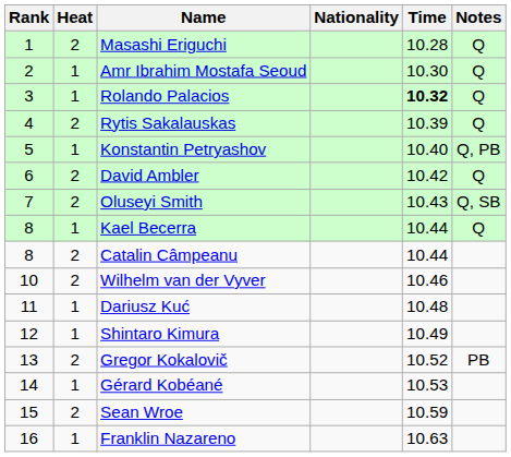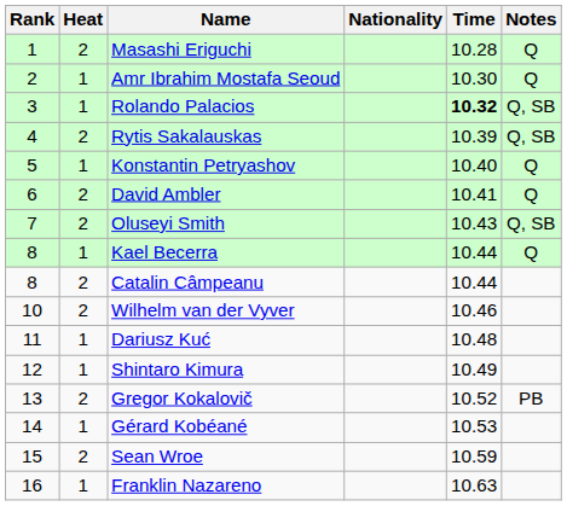 <table class="wikitable sortable" style="text-align:center">
 <tr>
 <th>Rank</th>
 <th>Heat</th>
 <th>Name</th>
 <th>Nationality</th>
 <th>Time</th>
 <th>Notes</th>
 </tr>
 <tr bgcolor=ccffcc>
 <td>1</td>
 <td>2</td>
 <td align=left><a href='#'>Masashi Eriguchi</a></td>
 <td align=left></td>
 <td>10.28</td>
 <td>Q</td>
 </tr>
 <tr bgcolor=ccffcc>
 <td>2</td>
 <td>1</td>
 <td align=left><a href='#'>Amr Ibrahim Mostafa Seoud</a></td>
 <td align=left></td>
 <td>10.30</td>
 <td>Q</td>
 </tr>
 <tr bgcolor=ccffcc>
 <td>3</td>
 <td>1</td>
 <td align=left><a href='#'>Rolando Palacios</a></td>
 <td align=left></td>
 <td><strong>10.32</strong></td>
-<td>Q</td>
+<td>Q, SB</td>
 </tr>
 <tr bgcolor=ccffcc>
 <td>4</td>
 <td>2</td>
 <td align=left><a href='#'>Rytis Sakalauskas</a></td>
 <td align=left></td>
 <td>10.39</td>
-<td>Q</td>
+<td>Q, SB</td>
 </tr>
 <tr bgcolor=ccffcc>
 <td>5</td>
 <td>1</td>
 <td align=left><a href='#'>Konstantin Petryashov</a></td>
 <td align=left></td>
 <td>10.40</td>
-<td>Q, PB</td>
+<td>Q</td>
 </tr>
 <tr bgcolor=ccffcc>
 <td>6</td>
 <td>2</td>
 <td align=left><a href='#'>David Ambler</a></td>
 <td align=left></td>
-<td>10.42</td>
+<td>10.41</td>
 <td>Q</td>
 </tr>
 <tr bgcolor=ccffcc>
 <td>7</td>
 <td>2</td>
 <td align=left><a href='#'>Oluseyi Smith</a></td>
 <td align=left></td>
 <td>10.43</td>
 <td>Q, SB</td>
 </tr>
 <tr bgcolor=ccffcc>
 <td>8</td>
 <td>1</td>
 <td align=left><a href='#'>Kael Becerra</a></td>
 <td align=left></td>
 <td>10.44</td>
 <td>Q</td>
 </tr>
 <tr>
 <td>8</td>
 <td>2</td>
 <td align=left><a href='#'>Catalin Câmpeanu</a></td>
 <td align=left></td>
 <td>10.44</td>
 <td></td>
 </tr>
 <tr>
 <td>10</td>
 <td>2</td>
 <td align=left><a href='#'>Wilhelm van der Vyver</a></td>
 <td align=left></td>
 <td>10.46</td>
 <td></td>
 </tr>
 <tr>
 <td>11</td>
 <td>1</td>
 <td align=left><a href='#'>Dariusz Kuć</a></td>
 <td align=left></td>
 <td>10.48</td>
 <td></td>
 </tr>
 <tr>
 <td>12</td>
 <td>1</td>
 <td align=left><a href='#'>Shintaro Kimura</a></td>
 <td align=left></td>
 <td>10.49</td>
 <td></td>
 </tr>
 <tr>
 <td>13</td>
 <td>2</td>
 <td align=left><a href='#'>Gregor Kokalovič</a></td>
 <td align=left></td>
 <td>10.52</td>
 <td>PB</td>
 </tr>
 <tr>
 <td>14</td>
 <td>1</td>
 <td align=left><a href='#'>Gérard Kobéané</a></td>
 <td align=left></td>
 <td>10.53</td>
 <td></td>
 </tr>
 <tr>
 <td>15</td>
 <td>2</td>
 <td align=left><a href='#'>Sean Wroe</a></td>
 <td align=left></td>
 <td>10.59</td>
 <td></td>
 </tr>
 <tr>
 <td>16</td>
 <td>1</td>
 <td align=left><a href='#'>Franklin Nazareno</a></td>
 <td align=left></td>
 <td>10.63</td>
 <td></td>
 </tr>
 </table>
